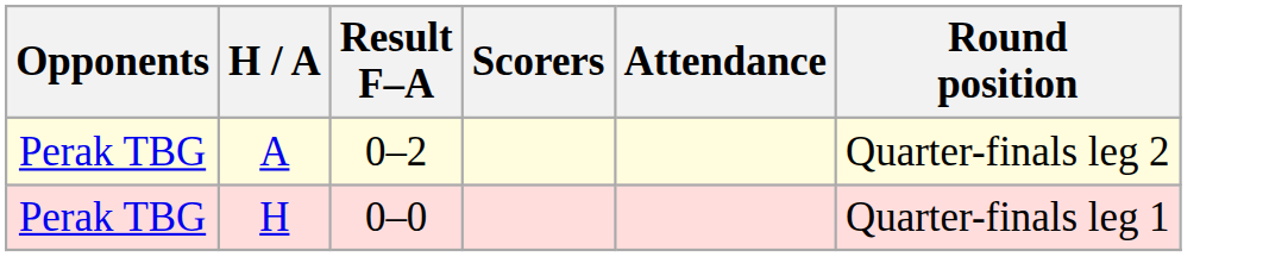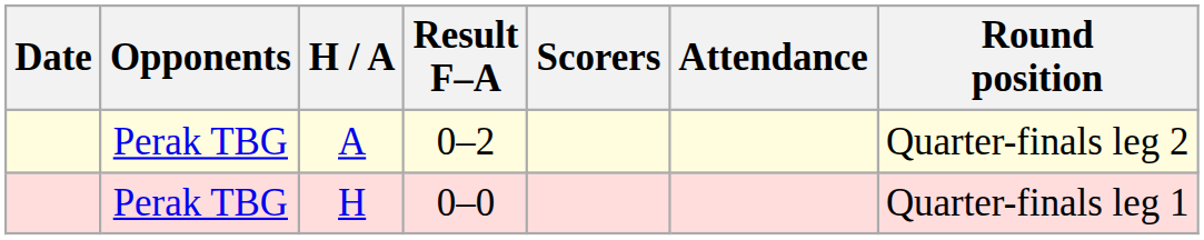 <table class="wikitable" style="text-align:center">
 <tr>
+<th>Date</th>
 <th>Opponents</th>
 <th>H / A</th>
 <th>Result<br>F–A</th>
 <th>Scorers</th>
 <th>Attendance</th>
 <th>Round<br>position</th>
 </tr>
 <tr bgcolor="#fffddd">
+<td></td>
 <td><a href='#'>Perak TBG</a></td>
 <td><a href='#'>A</a></td>
 <td>0–2</td>
 <td></td>
 <td></td>
 <td>Quarter-finals leg 2</td>
 </tr>
 <tr bgcolor="#ffdddd">
+<td></td>
 <td><a href='#'>Perak TBG</a></td>
 <td><a href='#'>H</a></td>
 <td>0–0</td>
 <td></td>
 <td></td>
 <td>Quarter-finals leg 1</td>
 </tr>
 </table>
